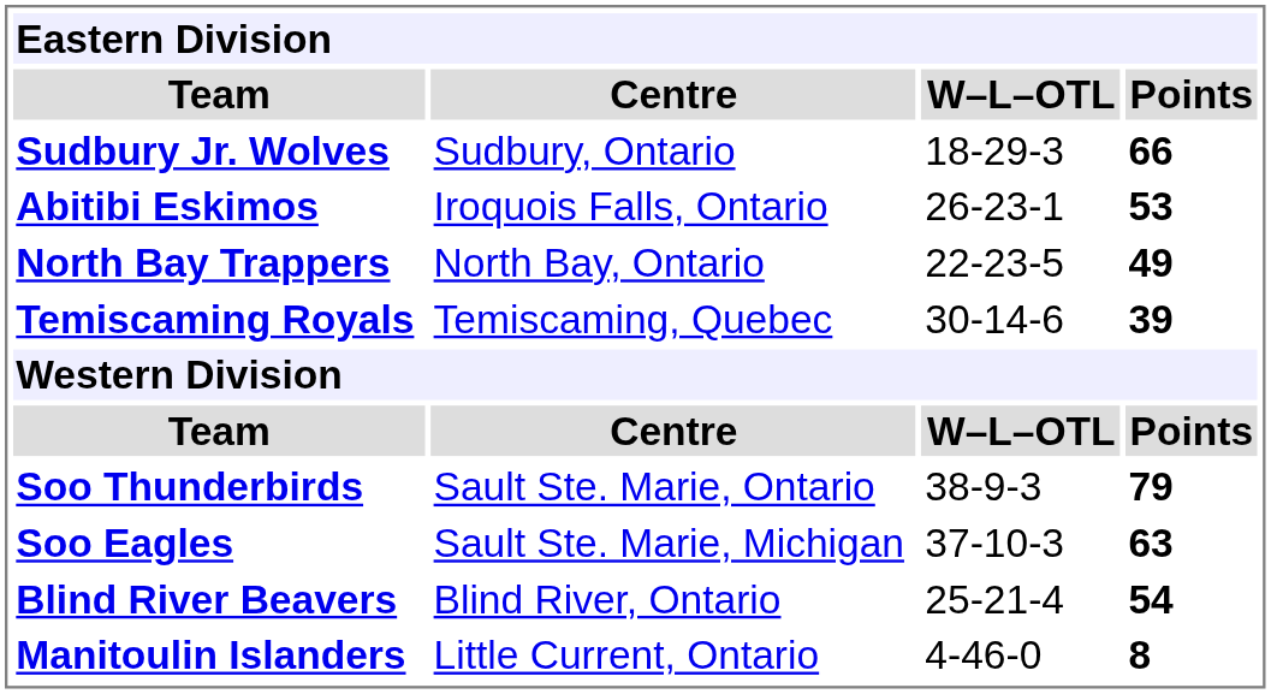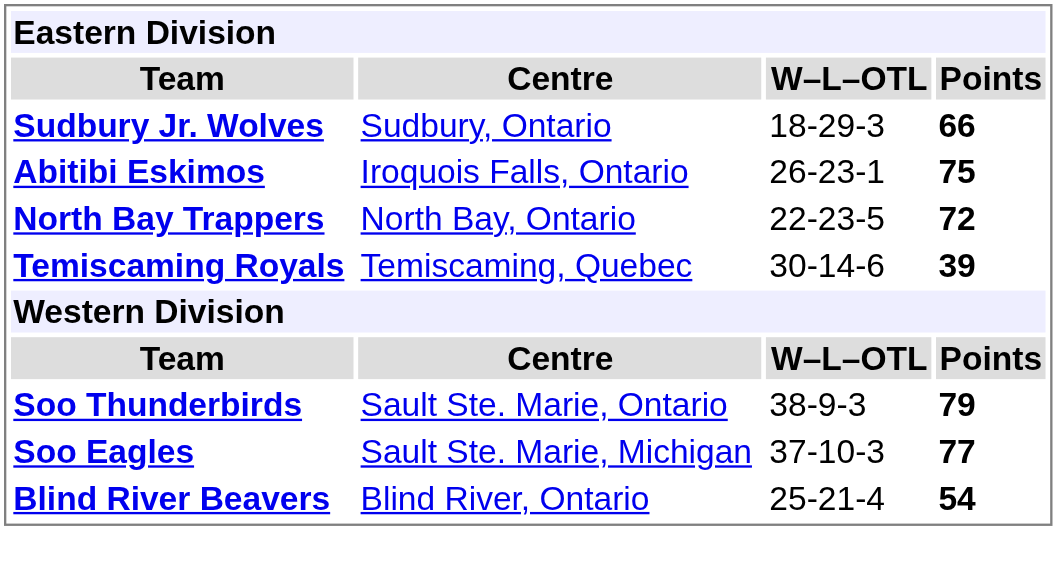 <table cellpadding="1" width="450px" style="font-size: 90%; border: 1px solid gray;">
 <tr bgcolor="#eeeeff">
 <td colspan="4"><strong>Eastern Division</strong></td>
 </tr>
 <tr>
 <th style="background: #DDDDDD;">Team</th>
 <th style="background: #DDDDDD;">Centre</th>
 <th style="background: #DDDDDD;">W–L–OTL</th>
 <th style="background: #DDDDDD;">Points</th>
 </tr>
 <tr>
 <td><strong><a href='#'>Sudbury Jr. Wolves</a></strong></td>
 <td><a href='#'>Sudbury, Ontario</a></td>
 <td>18-29-3</td>
 <td><strong>66</strong></td>
 </tr>
 <tr>
 <td><strong><a href='#'>Abitibi Eskimos</a></strong></td>
 <td><a href='#'>Iroquois Falls, Ontario</a></td>
 <td>26-23-1</td>
-<td><strong>53</strong></td>
+<td><strong>75</strong></td>
 </tr>
 <tr>
 <td><strong><a href='#'>North Bay Trappers</a></strong></td>
 <td><a href='#'>North Bay, Ontario</a></td>
 <td>22-23-5</td>
-<td><strong>49</strong></td>
+<td><strong>72</strong></td>
 </tr>
 <tr>
 <td><strong><a href='#'>Temiscaming Royals</a></strong></td>
 <td><a href='#'>Temiscaming, Quebec</a></td>
 <td>30-14-6</td>
 <td><strong>39</strong></td>
 </tr>
 <tr bgcolor="#eeeeff">
 <td colspan="4"><strong>Western Division</strong></td>
 </tr>
 <tr>
 <th style="background: #DDDDDD;">Team</th>
 <th style="background: #DDDDDD;">Centre</th>
 <th style="background: #DDDDDD;">W–L–OTL</th>
 <th style="background: #DDDDDD;">Points</th>
 </tr>
 <tr>
 <td><strong><a href='#'>Soo Thunderbirds</a></strong></td>
 <td><a href='#'>Sault Ste. Marie, Ontario</a></td>
 <td>38-9-3</td>
 <td><strong>79</strong></td>
 </tr>
 <tr>
 <td><strong><a href='#'>Soo Eagles</a></strong></td>
 <td><a href='#'>Sault Ste. Marie, Michigan</a></td>
 <td>37-10-3</td>
-<td><strong>63</strong></td>
+<td><strong>77</strong></td>
 </tr>
 <tr>
 <td><strong><a href='#'>Blind River Beavers</a></strong></td>
 <td><a href='#'>Blind River, Ontario</a></td>
 <td>25-21-4</td>
 <td><strong>54</strong></td>
 </tr>
-<tr>
-<td><strong><a href='#'>Manitoulin Islanders</a></strong></td>
-<td><a href='#'>Little Current, Ontario</a></td>
-<td>4-46-0</td>
-<td><strong>8</strong></td>
-</tr>
 </table>
